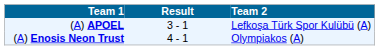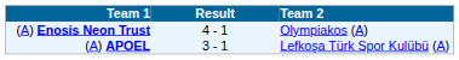 <table cellspacing="0" style="background: #EBF5FF; border: 1px #aaa solid; border-collapse: collapse; font-size: 95%;" width=60%>
 <tr bgcolor=#006699 style="color:white;">
 <th width=25% align="right">Team 1</th>
 <th width=22% align="center">Result</th>
 <th width=30% align="left">Team 2</th>
 </tr>
 <tr>
+<td align=right>(<a href='#'>A</a>) <strong><a href='#'>Enosis Neon Trust</a></strong></td>
+<td align=center>4 - 1</td>
+<td align=left><a href='#'>Olympiakos</a> (<a href='#'>A</a>)</td>
+</tr>
+<tr>
 <td align=right>(<a href='#'>A</a>) <strong><a href='#'>APOEL</a></strong></td>
 <td align=center>3 - 1</td>
 <td align=left><a href='#'>Lefkoşa Türk Spor Kulübü</a> (<a href='#'>A</a>)</td>
 </tr>
 <tr>
-<td align=right>(<a href='#'>A</a>) <strong><a href='#'>Enosis Neon Trust</a></strong></td>
-<td align=center>4 - 1</td>
-<td align=left><a href='#'>Olympiakos</a> (<a href='#'>A</a>)</td>
-</tr>
-<tr>
 </tr>
 </table>
